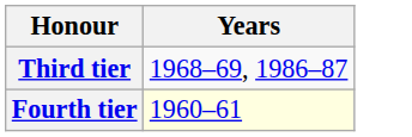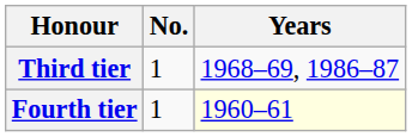 <table class="wikitable plainrowheaders">
 <tr>
 <th scope=col>Honour</th>
+<th scope=col>No.</th>
 <th scope=col>Years</th>
 </tr>
 <tr>
 <th scope=row><a href='#'>Third tier</a></th>
+<td>1</td>
 <td><a href='#'>1968–69</a>, <a href='#'>1986–87</a></td>
 </tr>
 <tr>
 <th scope=row><a href='#'>Fourth tier</a></th>
+<td>1</td>
 <td style="background: lightyellow;"><a href='#'>1960–61</a></td>
 </tr>
 </table>
